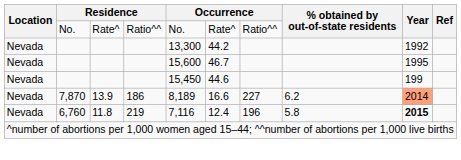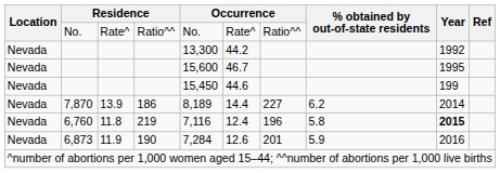 <table class="wikitable">
 <tr>
 <th rowspan="2">Location</th>
 <th colspan="3">Residence</th>
 <th colspan="3">Occurrence</th>
 <th rowspan="2">% obtained by<br>out-of-state residents</th>
 <th rowspan="2">Year</th>
 <th rowspan="2">Ref</th>
 </tr>
 <tr>
 <td>No.</td>
 <td>Rate^</td>
 <td>Ratio^^</td>
 <td>No.</td>
 <td>Rate^</td>
 <td>Ratio^^</td>
 </tr>
 <tr>
 <td>Nevada</td>
 <td></td>
 <td></td>
 <td></td>
 <td>13,300</td>
 <td>44.2</td>
 <td></td>
 <td></td>
 <td>1992</td>
 <td></td>
 </tr>
 <tr>
 <td>Nevada</td>
 <td></td>
 <td></td>
 <td></td>
 <td>15,600</td>
 <td>46.7</td>
 <td></td>
 <td></td>
 <td>1995</td>
 <td></td>
 </tr>
 <tr>
 <td>Nevada</td>
 <td></td>
 <td></td>
 <td></td>
 <td>15,450</td>
 <td>44.6</td>
 <td></td>
 <td></td>
 <td>199</td>
 <td></td>
 </tr>
 <tr>
 <td>Nevada</td>
 <td>7,870</td>
 <td>13.9</td>
 <td>186</td>
 <td>8,189</td>
-<td>16.6</td>
+<td>14.4</td>
 <td>227</td>
 <td>6.2</td>
-<td style="background: lightsalmon;">2014</td>
+<td>2014</td>
 <td></td>
 </tr>
 <tr>
 <td>Nevada</td>
 <td>6,760</td>
 <td>11.8</td>
 <td>219</td>
 <td>7,116</td>
 <td>12.4</td>
 <td>196</td>
 <td>5.8</td>
 <td><strong>2015</strong></td>
 <td></td>
 </tr>
 <tr>
+<td>Nevada</td>
+<td>6,873</td>
+<td>11.9</td>
+<td>190</td>
+<td>7,284</td>
+<td>12.6</td>
+<td>201</td>
+<td>5.9</td>
+<td>2016</td>
+<td></td>
+</tr>
+<tr>
 <td colspan="10">^number of abortions per 1,000 women aged 15–44; ^^number of abortions per 1,000 live births</td>
 </tr>
 </table>
